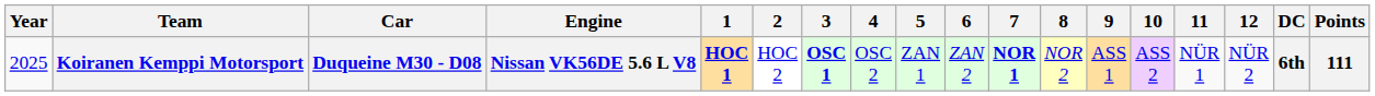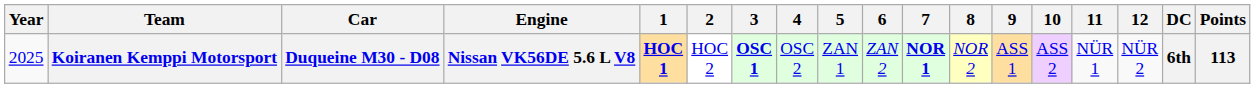 <table class="wikitable" style="text-align:center; font-size:90%">
 <tr>
 <th>Year</th>
 <th>Team</th>
 <th>Car</th>
 <th>Engine</th>
 <th>1</th>
 <th>2</th>
 <th>3</th>
 <th>4</th>
 <th>5</th>
 <th>6</th>
 <th>7</th>
 <th>8</th>
 <th>9</th>
 <th>10</th>
 <th>11</th>
 <th>12</th>
 <th>DC</th>
 <th>Points</th>
 </tr>
 <tr>
 <td><a href='#'>2025</a></td>
 <th><a href='#'>Koiranen Kemppi Motorsport</a></th>
 <th><a href='#'>Duqueine M30 - D08</a></th>
 <th><a href='#'>Nissan</a> <a href='#'>VK56DE</a> 5.6 L <a href='#'>V8</a></th>
 <td style="background:#FFDF9F;"><strong><a href='#'>HOC<br>1</a><br></strong></td>
 <td style="background:#FFFFFF;"><a href='#'>HOC<br>2</a><br></td>
 <td style="background:#DFFFDF;"><strong><a href='#'>OSC<br>1</a></strong><br></td>
 <td style="background:#DFFFDF;"><a href='#'>OSC<br>2</a><br></td>
 <td style="background:#DFFFDF;"><a href='#'>ZAN<br>1</a><br></td>
 <td style="background:#DFFFDF;"><em><a href='#'>ZAN<br>2</a></em><br></td>
 <td style="background:#DFFFDF;"><strong><a href='#'>NOR<br>1</a></strong><br></td>
 <td style="background:#FFFFBF;"><em><a href='#'>NOR<br>2</a></em><br></td>
 <td style="background:#FFDF9F;"><a href='#'>ASS<br>1</a><br></td>
 <td style="background:#EFCFFF;"><a href='#'>ASS<br>2</a><br></td>
 <td style="background:#;"><a href='#'>NÜR<br>1</a></td>
 <td style="background:#;"><a href='#'>NÜR<br>2</a></td>
 <th>6th</th>
-<th>111</th>
+<th>113</th>
 </tr>
 </table>
